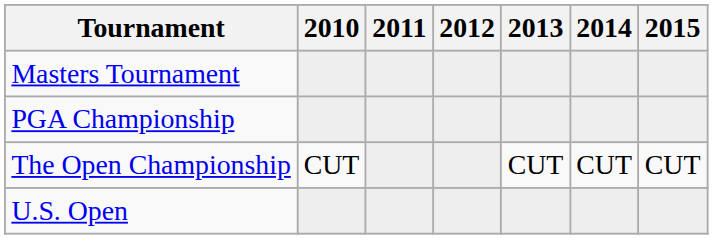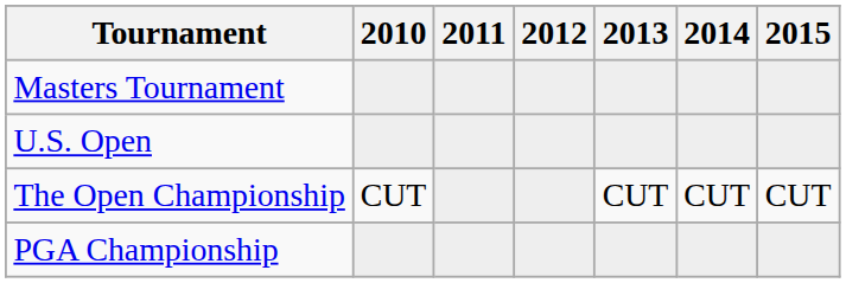 <table class="wikitable" style="font-size:95%;text-align:center;">
 <tr>
 <th>Tournament</th>
 <th>2010</th>
 <th>2011</th>
 <th>2012</th>
 <th>2013</th>
 <th>2014</th>
 <th>2015</th>
 </tr>
 <tr>
 <td align=left><a href='#'>Masters Tournament</a></td>
 <td style="background:#eee;"></td>
 <td style="background:#eee;"></td>
 <td style="background:#eee;"></td>
 <td style="background:#eee;"></td>
 <td style="background:#eee;"></td>
 <td style="background:#eee;"></td>
 </tr>
 <tr>
-<td align=left><a href='#'>PGA Championship</a></td>
+<td align=left><a href='#'>U.S. Open</a></td>
 <td style="background:#eee;"></td>
 <td style="background:#eee;"></td>
 <td style="background:#eee;"></td>
 <td style="background:#eee;"></td>
 <td style="background:#eee;"></td>
 <td style="background:#eee;"></td>
 </tr>
 <tr>
 <td align=left><a href='#'>The Open Championship</a></td>
 <td>CUT</td>
 <td style="background:#eee;"></td>
 <td style="background:#eee;"></td>
 <td>CUT</td>
 <td>CUT</td>
 <td>CUT</td>
 </tr>
 <tr>
-<td align=left><a href='#'>U.S. Open</a></td>
+<td align=left><a href='#'>PGA Championship</a></td>
 <td style="background:#eee;"></td>
 <td style="background:#eee;"></td>
 <td style="background:#eee;"></td>
 <td style="background:#eee;"></td>
 <td style="background:#eee;"></td>
 <td style="background:#eee;"></td>
 </tr>
 </table>
